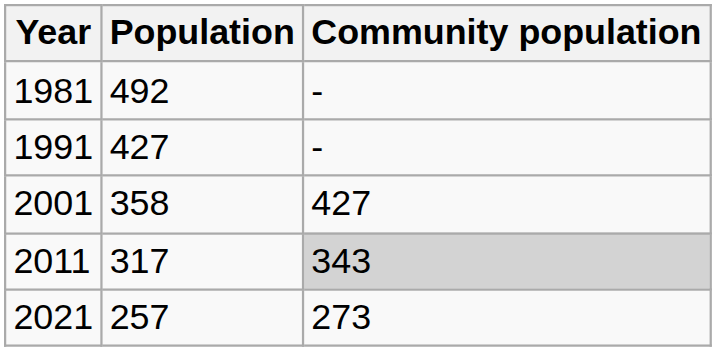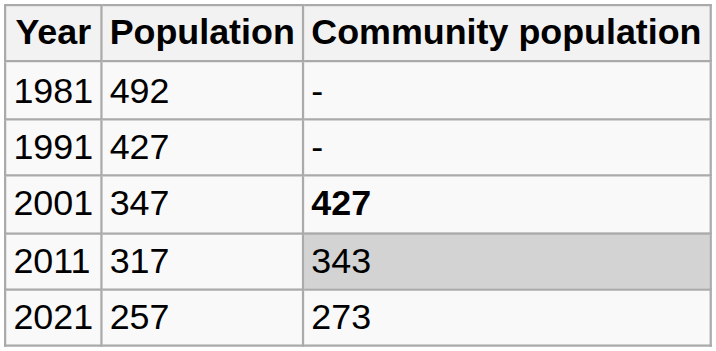 <table class="wikitable">
 <tr>
 <th>Year</th>
 <th>Population</th>
 <th>Community population</th>
 </tr>
 <tr>
 <td>1981</td>
 <td>492</td>
 <td>-</td>
 </tr>
 <tr>
 <td>1991</td>
 <td>427</td>
 <td>-</td>
 </tr>
 <tr>
 <td>2001</td>
-<td>358</td>
-<td>427</td>
+<td>347</td>
+<td><strong>427</strong></td>
 </tr>
 <tr>
 <td>2011</td>
 <td>317</td>
 <td style="background: lightgrey;">343</td>
 </tr>
 <tr>
 <td>2021</td>
 <td>257</td>
 <td>273</td>
 </tr>
 </table>
